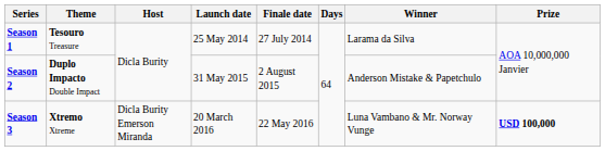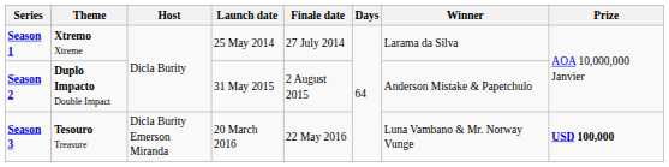 <table class="wikitable" style="text-align:left; width: 70%; font-size:95%; line-height:20px;">
 <tr>
 <th>Series</th>
 <th>Theme</th>
 <th>Host</th>
 <th>Launch date</th>
 <th>Finale date</th>
 <th>Days</th>
 <th>Winner</th>
 <th>Prize</th>
 </tr>
 <tr>
 <td><strong><a href='#'>Season 1</a></strong></td>
-<td><strong>Tesouro</strong><br><small>Treasure</small></td>
+<td><strong>Xtremo</strong><br><small>Xtreme</small></td>
 <td rowspan=2>Dicla Burity</td>
 <td>25 May 2014</td>
 <td>27 July 2014</td>
 <td rowspan="3">64</td>
 <td>Larama da Silva</td>
 <td rowspan=2><a href='#'>AOA</a> 10,000,000 Janvier</td>
 </tr>
 <tr>
 <td><strong><a href='#'>Season 2</a></strong></td>
 <td><strong>Duplo Impacto</strong><br><small>Double Impact</small></td>
 <td>31 May 2015</td>
 <td>2 August 2015</td>
 <td>Anderson Mistake & Papetchulo</td>
 </tr>
 <tr>
 <td><strong><a href='#'>Season 3</a></strong></td>
-<td><strong>Xtremo</strong><br><small>Xtreme</small></td>
+<td><strong>Tesouro</strong><br><small>Treasure</small></td>
 <td rowspan="2">Dicla Burity<br>Emerson Miranda</td>
 <td>20 March 2016</td>
 <td>22 May 2016</td>
 <td>Luna Vambano & Mr. Norway Vunge</td>
 <td><strong><a href='#'>USD</a> 100,000</strong></td>
 </tr>
 </table>
